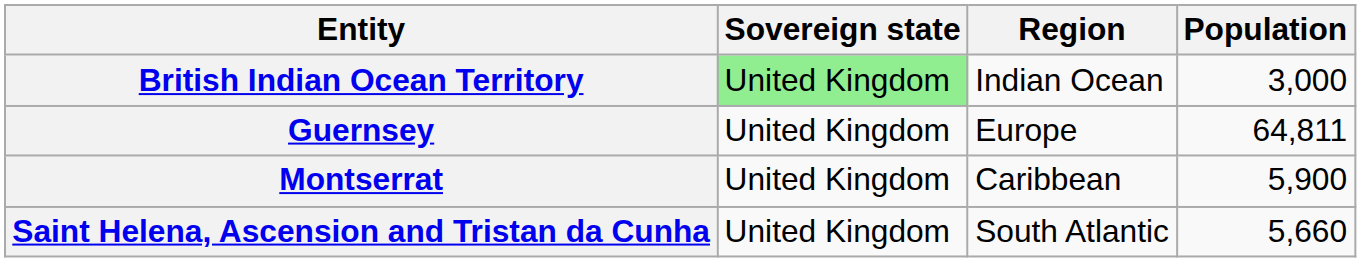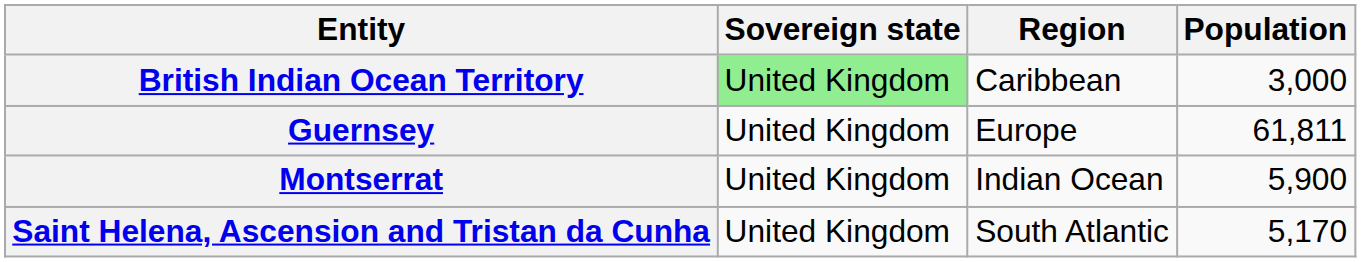 <table class="wikitable sortable plainrowheaders">
 <tr>
 <th scope="col">Entity</th>
 <th scope="col">Sovereign state</th>
 <th scope="col">Region</th>
 <th scope="col">Population</th>
 </tr>
 <tr>
 <th scope="row"><a href='#'>British Indian Ocean Territory</a></th>
 <td style="background: lightgreen;">United Kingdom</td>
-<td>Indian Ocean</td>
+<td>Caribbean</td>
 <td style="text-align:right;">3,000</td>
 </tr>
 <tr>
 <th scope="row"><a href='#'>Guernsey</a></th>
 <td>United Kingdom</td>
 <td>Europe</td>
-<td style="text-align:right;">64,811</td>
+<td style="text-align:right;">61,811</td>
 </tr>
 <tr>
 <th scope="row"><a href='#'>Montserrat</a></th>
 <td>United Kingdom</td>
-<td>Caribbean</td>
+<td>Indian Ocean</td>
 <td style="text-align:right;">5,900</td>
 </tr>
 <tr>
 <th scope="row"><a href='#'>Saint Helena, Ascension and Tristan da Cunha</a></th>
 <td>United Kingdom</td>
 <td>South Atlantic</td>
-<td style="text-align:right;">5,660</td>
+<td style="text-align:right;">5,170</td>
 </tr>
 </table>
